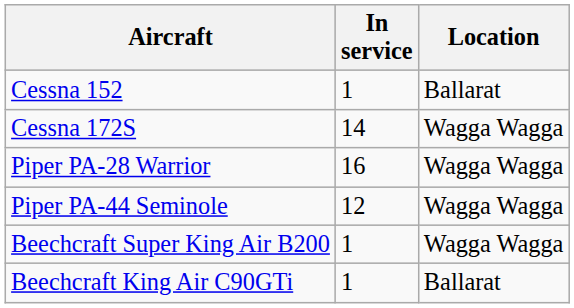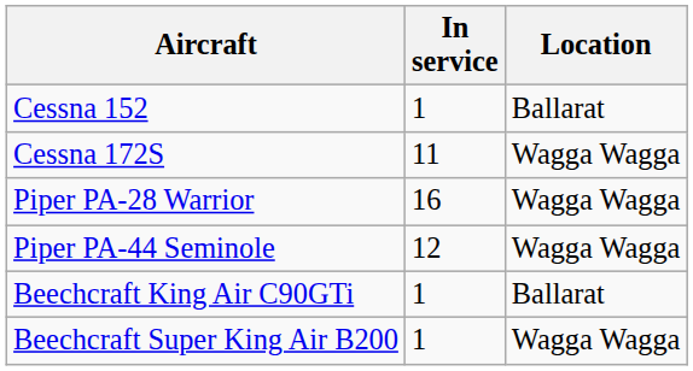 <table class="wikitable" style="border-collapse:collapse;text-align:left;margin:1em auto;">
 <tr>
 <th>Aircraft</th>
 <th>In<br>service</th>
 <th>Location</th>
 </tr>
 <tr>
 <td><a href='#'>Cessna 152</a></td>
 <td>1</td>
 <td>Ballarat</td>
 </tr>
 <tr>
 <td><a href='#'>Cessna 172S</a></td>
-<td>14</td>
+<td>11</td>
 <td>Wagga Wagga</td>
 </tr>
 <tr>
 <td><a href='#'>Piper PA-28 Warrior</a></td>
 <td>16</td>
 <td>Wagga Wagga</td>
 </tr>
 <tr>
 <td><a href='#'>Piper PA-44 Seminole</a></td>
 <td>12</td>
 <td>Wagga Wagga</td>
 </tr>
 <tr>
+<td><a href='#'>Beechcraft King Air C90GTi</a></td>
+<td>1</td>
+<td>Ballarat</td>
+</tr>
+<tr>
 <td><a href='#'>Beechcraft Super King Air B200</a></td>
 <td>1</td>
 <td>Wagga Wagga</td>
 </tr>
-<tr>
-<td><a href='#'>Beechcraft King Air C90GTi</a></td>
-<td>1</td>
-<td>Ballarat</td>
-</tr>
 </table>
